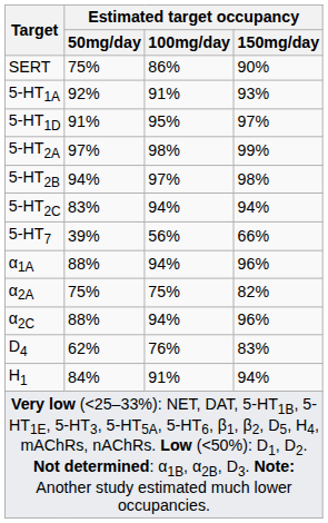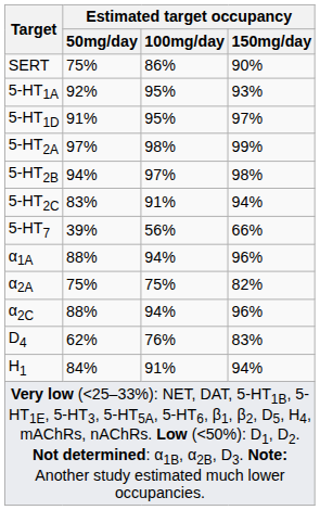 <table class="wikitable">
 <tr>
 <th rowspan="2">Target</th>
 <th colspan="3">Estimated target occupancy</th>
 </tr>
 <tr>
 <th>50mg/day</th>
 <th>100mg/day</th>
 <th>150mg/day</th>
 </tr>
 <tr>
 <td>SERT</td>
 <td>75%</td>
 <td>86%</td>
 <td>90%</td>
 </tr>
 <tr>
 <td>5-HT<sub>1A</sub></td>
 <td>92%</td>
-<td>91%</td>
+<td>95%</td>
 <td>93%</td>
 </tr>
 <tr>
 <td>5-HT<sub>1D</sub></td>
 <td>91%</td>
 <td>95%</td>
 <td>97%</td>
 </tr>
 <tr>
 <td>5-HT<sub>2A</sub></td>
 <td>97%</td>
 <td>98%</td>
 <td>99%</td>
 </tr>
 <tr>
 <td>5-HT<sub>2B</sub></td>
 <td>94%</td>
 <td>97%</td>
 <td>98%</td>
 </tr>
 <tr>
 <td>5-HT<sub>2C</sub></td>
 <td>83%</td>
-<td>94%</td>
+<td>91%</td>
 <td>94%</td>
 </tr>
 <tr>
 <td>5-HT<sub>7</sub></td>
 <td>39%</td>
 <td>56%</td>
 <td>66%</td>
 </tr>
 <tr>
 <td>α<sub>1A</sub></td>
 <td>88%</td>
 <td>94%</td>
 <td>96%</td>
 </tr>
 <tr>
 <td>α<sub>2A</sub></td>
 <td>75%</td>
 <td>75%</td>
 <td>82%</td>
 </tr>
 <tr>
 <td>α<sub>2C</sub></td>
 <td>88%</td>
 <td>94%</td>
 <td>96%</td>
 </tr>
 <tr>
 <td>D<sub>4</sub></td>
 <td>62%</td>
 <td>76%</td>
 <td>83%</td>
 </tr>
 <tr>
 <td>H<sub>1</sub></td>
 <td>84%</td>
 <td>91%</td>
 <td>94%</td>
 </tr>
 <tr>
 <td colspan="4" style="width: 1px; background-color:#eaecf0; text-align: center;"><strong>Very low</strong> (<25–33%): NET, DAT, 5-HT<sub>1B</sub>, 5-HT<sub>1E</sub>, 5-HT<sub>3</sub>, 5-HT<sub>5A</sub>, 5-HT<sub>6</sub>, β<sub>1</sub>, β<sub>2</sub>, D<sub>5</sub>, H<sub>4</sub>, mAChRs, nAChRs. <strong>Low</strong> (<50%): D<sub>1</sub>, D<sub>2</sub>. <strong>Not determined</strong>: α<sub>1B</sub>, α<sub>2B</sub>, D<sub>3</sub>. <strong>Note:</strong> Another study estimated much lower occupancies.</td>
 </tr>
 </table>
